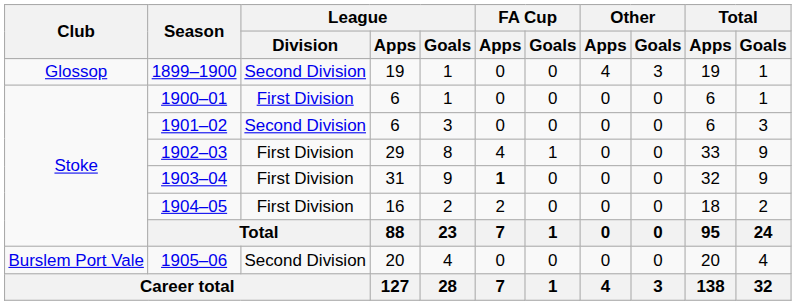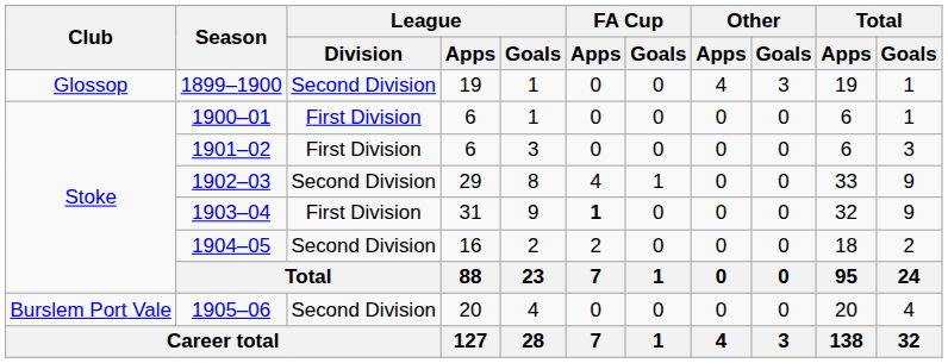 <table class="wikitable" style="text-align: center;">
 <tr>
 <th rowspan="2">Club</th>
 <th rowspan="2">Season</th>
 <th colspan="3">League</th>
 <th colspan="2">FA Cup</th>
 <th colspan="2">Other</th>
 <th colspan="2">Total</th>
 </tr>
 <tr>
 <th>Division</th>
 <th>Apps</th>
 <th>Goals</th>
 <th>Apps</th>
 <th>Goals</th>
 <th>Apps</th>
 <th>Goals</th>
 <th>Apps</th>
 <th>Goals</th>
 </tr>
 <tr>
 <td><a href='#'>Glossop</a></td>
 <td><a href='#'>1899–1900</a></td>
 <td><a href='#'>Second Division</a></td>
 <td>19</td>
 <td>1</td>
 <td>0</td>
 <td>0</td>
 <td>4</td>
 <td>3</td>
 <td>19</td>
 <td>1</td>
 </tr>
 <tr>
 <td rowspan="6"><a href='#'>Stoke</a></td>
 <td><a href='#'>1900–01</a></td>
 <td><a href='#'>First Division</a></td>
 <td>6</td>
 <td>1</td>
 <td>0</td>
 <td>0</td>
 <td>0</td>
 <td>0</td>
 <td>6</td>
 <td>1</td>
 </tr>
 <tr>
 <td><a href='#'>1901–02</a></td>
-<td><a href='#'>Second Division</a></td>
+<td>First Division</td>
 <td>6</td>
 <td>3</td>
 <td>0</td>
 <td>0</td>
 <td>0</td>
 <td>0</td>
 <td>6</td>
 <td>3</td>
 </tr>
 <tr>
 <td><a href='#'>1902–03</a></td>
-<td>First Division</td>
+<td>Second Division</td>
 <td>29</td>
 <td>8</td>
 <td>4</td>
 <td>1</td>
 <td>0</td>
 <td>0</td>
 <td>33</td>
 <td>9</td>
 </tr>
 <tr>
 <td><a href='#'>1903–04</a></td>
 <td>First Division</td>
 <td>31</td>
 <td>9</td>
 <td><strong>1</strong></td>
 <td>0</td>
 <td>0</td>
 <td>0</td>
 <td>32</td>
 <td>9</td>
 </tr>
 <tr>
 <td><a href='#'>1904–05</a></td>
-<td>First Division</td>
+<td>Second Division</td>
 <td>16</td>
 <td>2</td>
 <td>2</td>
 <td>0</td>
 <td>0</td>
 <td>0</td>
 <td>18</td>
 <td>2</td>
 </tr>
 <tr>
 <th colspan="2">Total</th>
 <th>88</th>
 <th>23</th>
 <th>7</th>
 <th>1</th>
 <th>0</th>
 <th>0</th>
 <th>95</th>
 <th>24</th>
 </tr>
 <tr>
 <td><a href='#'>Burslem Port Vale</a></td>
 <td><a href='#'>1905–06</a></td>
 <td>Second Division</td>
 <td>20</td>
 <td>4</td>
 <td>0</td>
 <td>0</td>
 <td>0</td>
 <td>0</td>
 <td>20</td>
 <td>4</td>
 </tr>
 <tr>
 <th colspan="3">Career total</th>
 <th>127</th>
 <th>28</th>
 <th>7</th>
 <th>1</th>
 <th>4</th>
 <th>3</th>
 <th>138</th>
 <th>32</th>
 </tr>
 </table>
